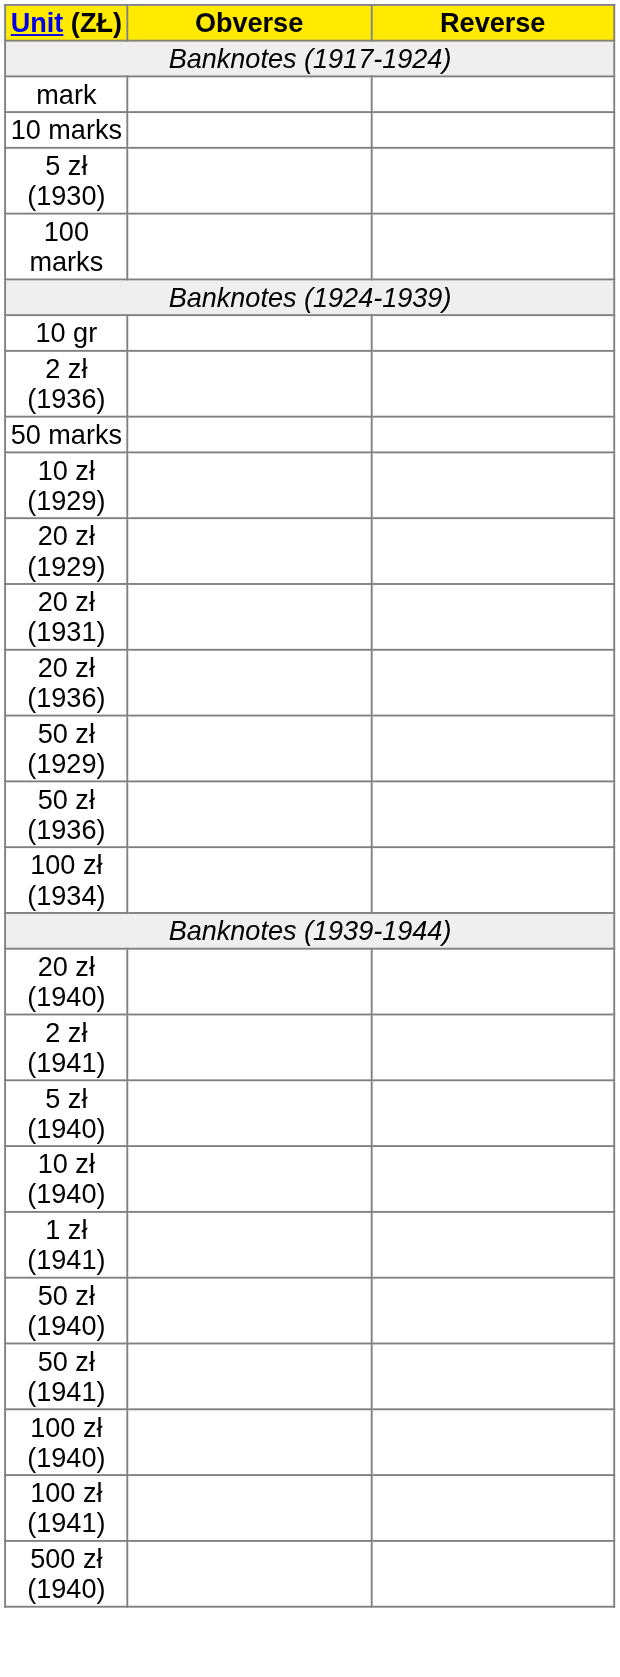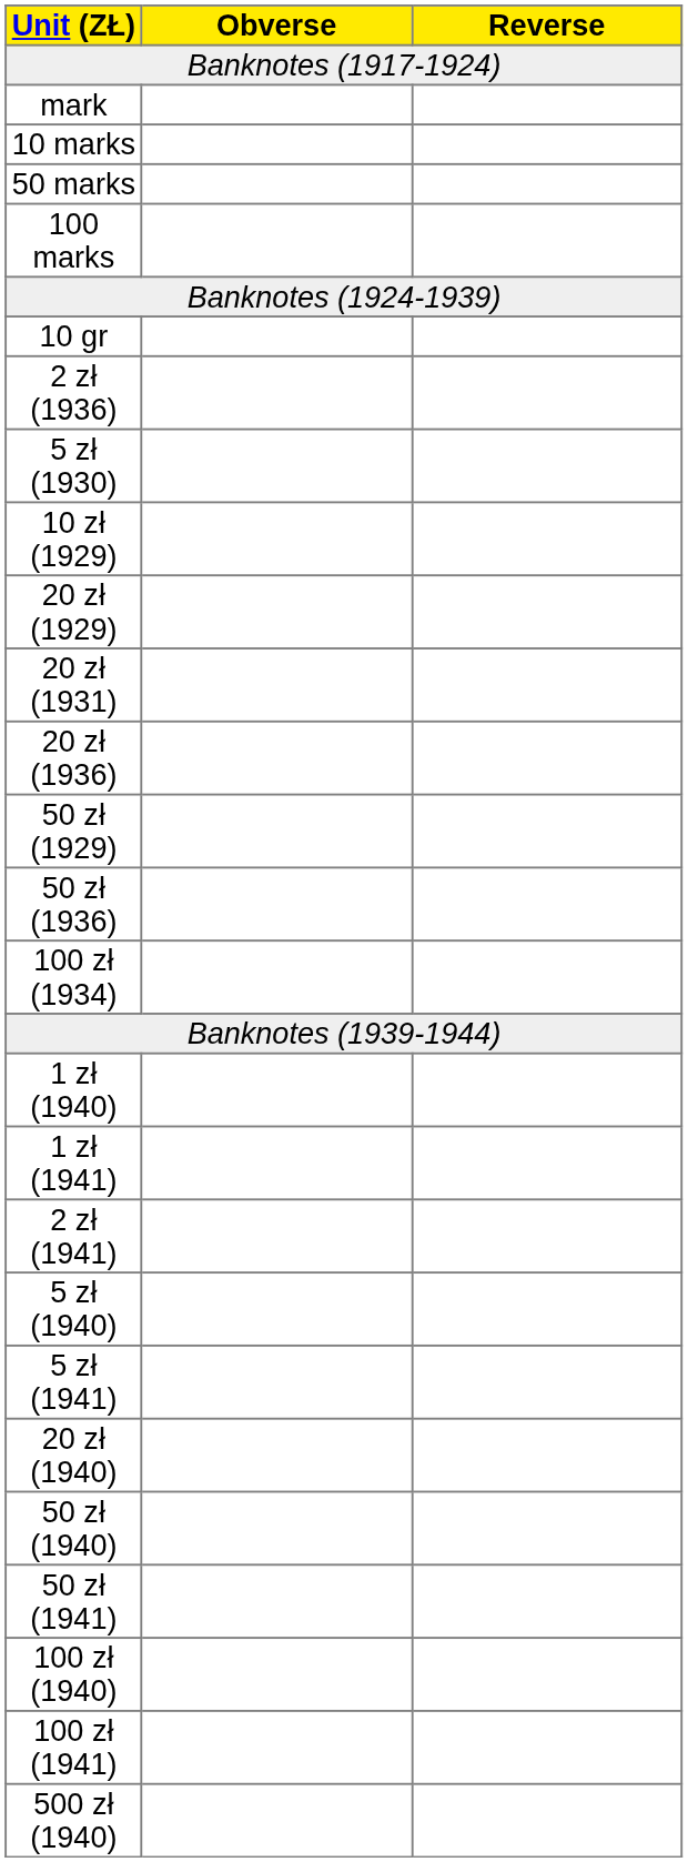 <table border=1 width=325 align=center cellpadding=1 cellspacing=0 style="margin-left:0.5em; border-collapse:collapse; text-align:center; font-size:90%;">
 <tr bgcolor="#ffdead;">
 <th width=20%><a href='#'>Unit</a> (ZŁ)</th>
 <th width=40%>Obverse</th>
 <th width=40%>Reverse</th>
 </tr>
 <tr>
 <td colspan=3 bgcolor="#efefef" align=center><em>Banknotes (1917-1924)</em></td>
 </tr>
 <tr>
 <td> mark</td>
 <td></td>
 <td></td>
 </tr>
 <tr>
 <td>10 marks</td>
 <td></td>
 <td></td>
 </tr>
 <tr>
-<td>5 zł (1930)</td>
+<td>50 marks</td>
 <td></td>
 <td></td>
 </tr>
 <tr>
 <td>100 marks</td>
 <td></td>
 <td></td>
 </tr>
 <tr>
 <td colspan=3 bgcolor="#efefef" align=center><em>Banknotes (1924-1939)</em></td>
 </tr>
 <tr>
 <td>10 gr</td>
 <td></td>
 <td></td>
 </tr>
 <tr>
 <td>2 zł (1936)</td>
 <td></td>
 <td></td>
 </tr>
 <tr>
-<td>50 marks</td>
+<td>5 zł (1930)</td>
 <td></td>
 <td></td>
 </tr>
 <tr>
 <td>10 zł (1929)</td>
 <td></td>
 <td></td>
 </tr>
 <tr>
 <td>20 zł (1929)</td>
 <td></td>
 <td></td>
 </tr>
 <tr>
 <td>20 zł (1931)</td>
 <td></td>
 <td></td>
 </tr>
 <tr>
 <td>20 zł (1936)</td>
 <td></td>
 <td></td>
 </tr>
 <tr>
 <td>50 zł (1929)</td>
 <td></td>
 <td></td>
 </tr>
 <tr>
 <td>50 zł (1936)</td>
 <td></td>
 <td></td>
 </tr>
 <tr>
 <td>100 zł (1934)</td>
 <td></td>
 <td></td>
 </tr>
 <tr>
 <td colspan=3 bgcolor="#efefef" align=center><em>Banknotes (1939-1944)</em></td>
 </tr>
 <tr>
-<td>20 zł (1940)</td>
+<td>1 zł (1940)</td>
+<td></td>
+<td></td>
+</tr>
+<tr>
+<td>1 zł (1941)</td>
 <td></td>
 <td></td>
 </tr>
 <tr>
 <td>2 zł (1941)</td>
 <td></td>
 <td></td>
 </tr>
 <tr>
 <td>5 zł (1940)</td>
 <td></td>
 <td></td>
 </tr>
 <tr>
-<td>10 zł (1940)</td>
+<td>5 zł (1941)</td>
 <td></td>
 <td></td>
 </tr>
 <tr>
-<td>1 zł (1941)</td>
+<td>20 zł (1940)</td>
 <td></td>
 <td></td>
 </tr>
 <tr>
 <td>50 zł (1940)</td>
 <td></td>
 <td></td>
 </tr>
 <tr>
 <td>50 zł (1941)</td>
 <td></td>
 <td></td>
 </tr>
 <tr>
 <td>100 zł (1940)</td>
 <td></td>
 <td></td>
 </tr>
 <tr>
 <td>100 zł (1941)</td>
 <td></td>
 <td></td>
 </tr>
 <tr>
 <td>500 zł (1940)</td>
 <td></td>
 <td></td>
 </tr>
 </table>
